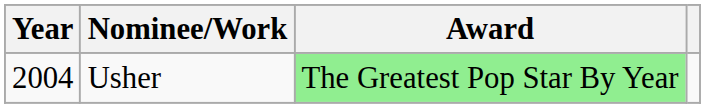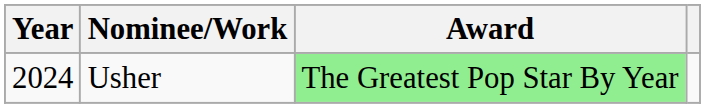 <table class="wikitable">
 <tr>
 <th>Year</th>
 <th>Nominee/Work</th>
 <th>Award</th>
 <th></th>
 </tr>
 <tr>
-<td>2004</td>
+<td>2024</td>
 <td>Usher</td>
 <td style="background: lightgreen;">The Greatest Pop Star By Year</td>
 <td style="text-align:center;"></td>
 </tr>
 </table>
